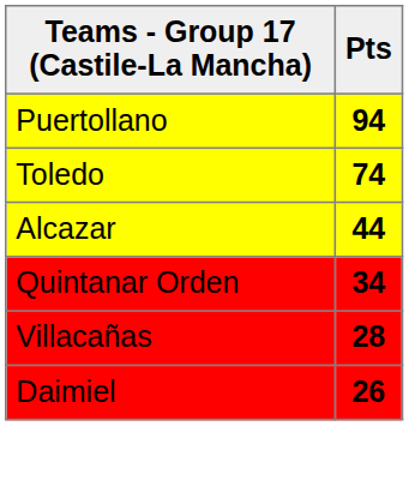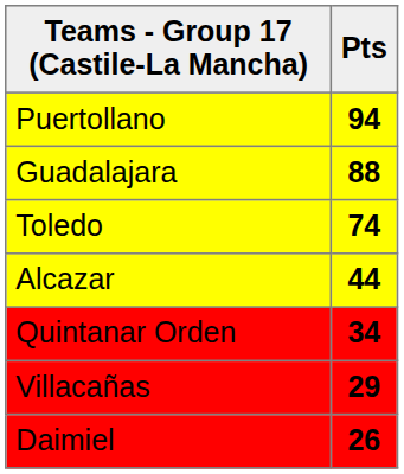 <table style=border-collapse:collapse border=1 cellspacing=0 cellpadding=5>
 <tr align=center bgcolor=#efefef>
 <th width=165>Teams - Group 17 (Castile-La Mancha)</th>
 <th width=20>Pts</th>
 </tr>
 <tr align=center style="background:#FFFF00;">
 <td style="text-align:left;">Puertollano</td>
 <td><strong>94</strong></td>
+</tr>
+<tr align=center style="background:#FFFF00;">
+<td style="text-align:left;">Guadalajara</td>
+<td><strong>88</strong></td>
 </tr>
 <tr align=center style="background:#FFFF00;">
 <td style="text-align:left;">Toledo</td>
 <td><strong>74</strong></td>
 </tr>
 <tr align=center style="background:#FFFF00;">
 <td style="text-align:left;">Alcazar</td>
 <td><strong>44</strong></td>
 </tr>
 <tr align=center style="background:#FF0000;">
 <td style="text-align:left;">Quintanar Orden</td>
 <td><strong>34</strong></td>
 </tr>
 <tr align=center style="background:#FF0000;">
 <td style="text-align:left;">Villacañas</td>
-<td><strong>28</strong></td>
+<td><strong>29</strong></td>
 </tr>
 <tr align=center style="background:#FF0000;">
 <td style="text-align:left;">Daimiel</td>
 <td><strong>26</strong></td>
 </tr>
 </table>
